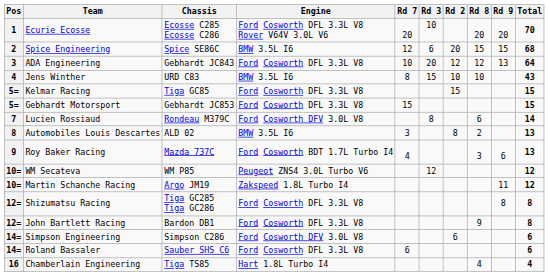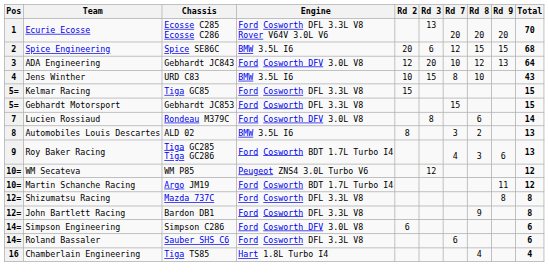 <table class="wikitable" style="font-size: 90%;">
 <tr>
 <th>Pos</th>
 <th>Team</th>
 <th>Chassis</th>
 <th>Engine</th>
+<th>Rd 2</th>
+<th>Rd 3</th>
 <th>Rd 7</th>
-<th>Rd 3</th>
-<th>Rd 2</th>
 <th>Rd 8</th>
 <th>Rd 9</th>
 <th>Total</th>
 </tr>
 <tr>
 <th>1</th>
 <td> <a href='#'>Ecurie Ecosse</a></td>
 <td><a href='#'>Ecosse</a> C285<br><a href='#'>Ecosse</a> C286</td>
 <td><a href='#'>Ford</a> <a href='#'>Cosworth</a> DFL 3.3L V8<br><a href='#'>Rover</a> V64V 3.0L V6</td>
+<td></td>
+<td align=center>13<br><br></td>
 <td align=center><br>20</td>
-<td align=center>10<br><br></td>
-<td></td>
 <td align=center><br>20</td>
 <td align=center><br>20</td>
 <td align=center><strong>70</strong></td>
 </tr>
 <tr>
 <th>2</th>
 <td> <a href='#'>Spice Engineering</a></td>
 <td><a href='#'>Spice</a> SE86C</td>
 <td><a href='#'>BMW</a> 3.5L I6</td>
+<td align=center>20</td>
+<td align=center>6</td>
 <td align=center>12</td>
-<td align=center>6</td>
-<td align=center>20</td>
 <td align=center>15</td>
 <td align=center>15</td>
 <td align=center><strong>68</strong></td>
 </tr>
 <tr>
 <th>3</th>
 <td> ADA Engineering</td>
 <td>Gebhardt JC843</td>
-<td><a href='#'>Ford</a> <a href='#'>Cosworth</a> DFL 3.3L V8</td>
+<td><a href='#'>Ford</a> <a href='#'>Cosworth DFV</a> 3.0L V8</td>
+<td align=center>12</td>
+<td align=center>20</td>
 <td align=center>10</td>
-<td align=center>20</td>
-<td align=center>12</td>
 <td align=center>12</td>
 <td align=center>13</td>
 <td align=center><strong>64</strong></td>
 </tr>
 <tr>
 <th>4</th>
 <td> Jens Winther</td>
 <td>URD C83</td>
 <td><a href='#'>BMW</a> 3.5L I6</td>
+<td align=center>10</td>
+<td align=center>15</td>
 <td align=center>8</td>
-<td align=center>15</td>
-<td align=center>10</td>
 <td align=center>10</td>
 <td></td>
 <td align=center><strong>43</strong></td>
 </tr>
 <tr>
 <th>5=</th>
 <td> Kelmar Racing</td>
 <td><a href='#'>Tiga</a> GC85</td>
 <td><a href='#'>Ford</a> <a href='#'>Cosworth</a> DFL 3.3L V8</td>
+<td align=center>15</td>
 <td></td>
 <td></td>
-<td align=center>15</td>
 <td></td>
 <td></td>
 <td align=center><strong>15</strong></td>
 </tr>
 <tr>
 <th>5=</th>
 <td> Gebhardt Motorsport</td>
 <td>Gebhardt JC853</td>
 <td><a href='#'>Ford</a> <a href='#'>Cosworth</a> DFL 3.3L V8</td>
-<td align=center>15</td>
 <td></td>
 <td></td>
+<td align=center>15</td>
 <td></td>
 <td></td>
 <td align=center><strong>15</strong></td>
 </tr>
 <tr>
 <th>7</th>
 <td> Lucien Rossiaud</td>
 <td><a href='#'>Rondeau</a> M379C</td>
 <td><a href='#'>Ford</a> <a href='#'>Cosworth DFV</a> 3.0L V8</td>
 <td></td>
 <td align=center>8</td>
 <td></td>
 <td align=center>6</td>
 <td></td>
 <td align=center><strong>14</strong></td>
 </tr>
 <tr>
 <th>8</th>
 <td> Automobiles Louis Descartes</td>
 <td>ALD 02</td>
 <td><a href='#'>BMW</a> 3.5L I6</td>
+<td align=center>8</td>
+<td></td>
 <td align=center>3</td>
-<td></td>
-<td align=center>8</td>
 <td align=center>2</td>
 <td></td>
 <td align=center><strong>13</strong></td>
 </tr>
 <tr>
 <th>9</th>
 <td> Roy Baker Racing</td>
-<td><a href='#'>Mazda 737C</a></td>
+<td><a href='#'>Tiga</a> GC285<br><a href='#'>Tiga</a> GC286</td>
 <td><a href='#'>Ford</a> <a href='#'>Cosworth</a> BDT 1.7L Turbo I4</td>
-<td align=center><br>4</td>
 <td></td>
 <td></td>
+<td align=center><br>4</td>
 <td align=center><br>3</td>
 <td align=center><br>6</td>
 <td align=center><strong>13</strong></td>
 </tr>
 <tr>
 <th>10=</th>
 <td> WM Secateva</td>
 <td>WM P85</td>
 <td><a href='#'>Peugeot</a> ZNS4 3.0L Turbo V6</td>
 <td></td>
 <td align=center>12</td>
 <td></td>
 <td></td>
 <td></td>
 <td align=center><strong>12</strong></td>
 </tr>
 <tr>
 <th>10=</th>
 <td> Martin Schanche Racing</td>
 <td><a href='#'>Argo</a> JM19</td>
-<td><a href='#'>Zakspeed</a> 1.8L Turbo I4</td>
+<td><a href='#'>Ford</a> <a href='#'>Cosworth</a> BDT 1.7L Turbo I4</td>
 <td></td>
 <td></td>
 <td></td>
 <td></td>
 <td align=center>11</td>
 <td align=center><strong>12</strong></td>
 </tr>
 <tr>
 <th>12=</th>
 <td> Shizumatsu Racing</td>
-<td><a href='#'>Tiga</a> GC285<br><a href='#'>Tiga</a> GC286</td>
+<td><a href='#'>Mazda 737C</a></td>
 <td><a href='#'>Ford</a> <a href='#'>Cosworth</a> DFL 3.3L V8</td>
 <td></td>
 <td></td>
 <td></td>
 <td></td>
 <td align=center>8</td>
 <td align=center><strong>8</strong></td>
 </tr>
 <tr>
 <th>12=</th>
 <td> John Bartlett Racing</td>
 <td>Bardon DB1</td>
 <td><a href='#'>Ford</a> <a href='#'>Cosworth</a> DFL 3.3L V8</td>
 <td></td>
 <td></td>
 <td></td>
 <td align=center>9</td>
 <td></td>
 <td align=center><strong>8</strong></td>
 </tr>
 <tr>
 <th>14=</th>
 <td> Simpson Engineering</td>
 <td>Simpson C286</td>
 <td><a href='#'>Ford</a> <a href='#'>Cosworth DFV</a> 3.0L V8</td>
+<td align=center>6</td>
 <td></td>
 <td></td>
-<td align=center>6</td>
 <td></td>
 <td></td>
 <td align=center><strong>6</strong></td>
 </tr>
 <tr>
 <th>14=</th>
 <td> Roland Bassaler</td>
 <td><a href='#'>Sauber SHS C6</a></td>
 <td><a href='#'>Ford</a> <a href='#'>Cosworth</a> DFL 3.3L V8</td>
-<td align=center>6</td>
 <td></td>
 <td></td>
+<td align=center>6</td>
 <td></td>
 <td></td>
 <td align=center><strong>6</strong></td>
 </tr>
 <tr>
 <th>16</th>
 <td> Chamberlain Engineering</td>
 <td><a href='#'>Tiga</a> TS85</td>
 <td><a href='#'>Hart</a> 1.8L Turbo I4</td>
 <td></td>
 <td></td>
 <td></td>
 <td align=center>4</td>
 <td></td>
 <td align=center><strong>4</strong></td>
 </tr>
 </table>
